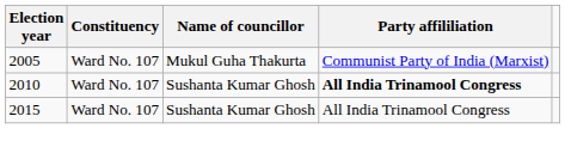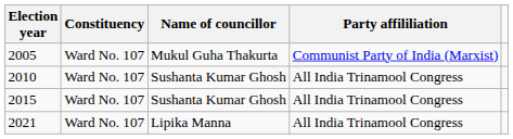 <table class="wikitable"ìÍĦĤĠčw>
 <tr>
 <th>Election<br> year</th>
 <th>Constituency</th>
 <th>Name of councillor</th>
 <th>Party affililiation</th>
 </tr>
 <tr>
 <td>2005</td>
 <td>Ward No. 107</td>
 <td>Mukul Guha Thakurta</td>
 <td><a href='#'>Communist Party of India (Marxist)</a></td>
 <td></td>
 </tr>
 <tr>
 <td>2010</td>
 <td>Ward No. 107</td>
 <td>Sushanta Kumar Ghosh</td>
-<td><strong>All India Trinamool Congress</strong></td>
+<td>All India Trinamool Congress</td>
 <td></td>
 </tr>
 <tr>
 <td>2015</td>
 <td>Ward No. 107</td>
 <td>Sushanta Kumar Ghosh</td>
 <td>All India Trinamool Congress</td>
 <td></td>
 </tr>
+<tr>
+<td>2021</td>
+<td>Ward No. 107</td>
+<td>Lipika Manna</td>
+<td>All India Trinamool Congress</td>
+<td></td>
+</tr>
 </table>
